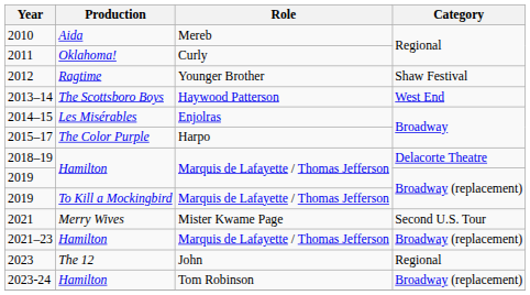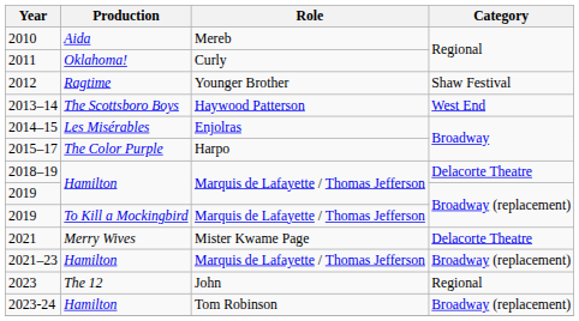 <table class="wikitable">
 <tr>
 <th>Year</th>
 <th>Production</th>
 <th>Role</th>
 <th>Category</th>
 </tr>
 <tr>
 <td>2010</td>
 <td><em><a href='#'>Aida</a></em></td>
 <td>Mereb</td>
 <td rowspan=2>Regional</td>
 </tr>
 <tr>
 <td>2011</td>
 <td><em><a href='#'>Oklahoma!</a></em></td>
 <td>Curly</td>
 </tr>
 <tr>
 <td>2012</td>
 <td><em><a href='#'>Ragtime</a></em></td>
 <td>Younger Brother</td>
 <td>Shaw Festival</td>
 </tr>
 <tr>
 <td>2013–14</td>
 <td><em><a href='#'>The Scottsboro Boys</a></em></td>
 <td><a href='#'>Haywood Patterson</a></td>
 <td><a href='#'>West End</a></td>
 </tr>
 <tr>
 <td>2014–15</td>
 <td><em><a href='#'>Les Misérables</a></em></td>
 <td><a href='#'>Enjolras</a></td>
 <td rowspan=2><a href='#'>Broadway</a></td>
 </tr>
 <tr>
 <td>2015–17</td>
 <td><em><a href='#'>The Color Purple</a></em></td>
 <td>Harpo</td>
 </tr>
 <tr>
 <td>2018–19</td>
 <td rowspan=2><a href='#'><em>Hamilton</em></a></td>
 <td rowspan=2><a href='#'>Marquis de Lafayette</a> / <a href='#'>Thomas Jefferson</a></td>
 <td><a href='#'>Delacorte Theatre</a></td>
 </tr>
 <tr>
 <td>2019</td>
 <td rowspan=2><a href='#'>Broadway</a> (replacement)</td>
 </tr>
 <tr>
 <td>2019</td>
 <td><a href='#'><em>To Kill a Mockingbird</em></a></td>
 <td><a href='#'>Marquis de Lafayette</a> / <a href='#'>Thomas Jefferson</a></td>
 </tr>
 <tr>
 <td>2021</td>
 <td><em>Merry Wives</em></td>
 <td>Mister Kwame Page</td>
-<td>Second U.S. Tour</td>
+<td><a href='#'>Delacorte Theatre</a></td>
 </tr>
 <tr>
 <td>2021–23</td>
 <td><a href='#'><em>Hamilton</em></a></td>
 <td><a href='#'>Marquis de Lafayette</a> / <a href='#'>Thomas Jefferson</a></td>
 <td><a href='#'>Broadway</a> (replacement)</td>
 </tr>
 <tr>
 <td>2023</td>
 <td><em>The 12</em></td>
 <td>John</td>
 <td>Regional</td>
 </tr>
 <tr>
 <td>2023-24</td>
 <td><a href='#'><em>Hamilton</em></a></td>
 <td>Tom Robinson</td>
 <td><a href='#'>Broadway</a> (replacement)</td>
 </tr>
 <tr>
 </tr>
 </table>
